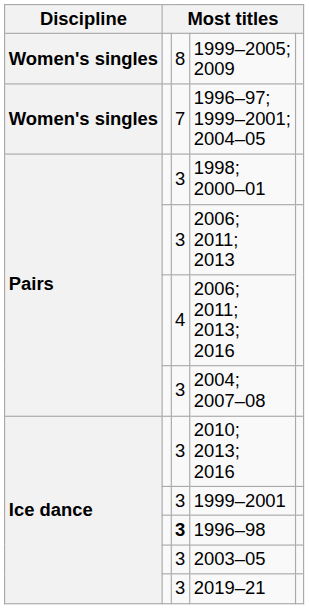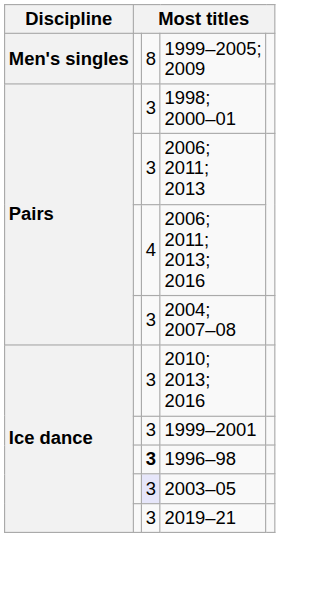 <table class="wikitable unsortable" style="text-align:left">
 <tr>
 <th scope="col">Discipline</th>
 <th colspan="4" scope="col">Most titles</th>
 </tr>
 <tr>
-<th scope="row" style="text-align:left">Women's singles</th>
+<th scope="row" style="text-align:left">Men's singles</th>
 <td></td>
 <td>8</td>
 <td>1999–2005;<br>2009</td>
-<td></td>
-</tr>
-<tr>
-<th scope="row" style="text-align:left">Women's singles</th>
-<td></td>
-<td>7</td>
-<td>1996–97;<br>1999–2001;<br>2004–05</td>
 <td></td>
 </tr>
 <tr>
 <th rowspan="4" scope="row" style="text-align:left">Pairs</th>
 <td></td>
 <td>3</td>
 <td>1998;<br>2000–01</td>
 <td></td>
 </tr>
 <tr>
 <td></td>
 <td>3</td>
 <td>2006;<br>2011;<br>2013</td>
 <td rowspan="2"></td>
 </tr>
 <tr>
 <td></td>
 <td>4</td>
 <td>2006;<br>2011;<br>2013;<br>2016</td>
 </tr>
 <tr>
 <td></td>
 <td>3</td>
 <td>2004;<br>2007–08</td>
 <td></td>
 </tr>
 <tr>
 <th rowspan="5" scope="row" style="text-align:left">Ice dance</th>
 <td></td>
 <td>3</td>
 <td>2010;<br>2013;<br>2016</td>
 <td></td>
 </tr>
 <tr>
 <td></td>
 <td>3</td>
 <td>1999–2001</td>
 <td></td>
 </tr>
 <tr>
 <td></td>
 <td><strong>3</strong></td>
 <td>1996–98</td>
 <td></td>
 </tr>
 <tr>
 <td></td>
-<td>3</td>
+<td style="background: lavender;">3</td>
 <td>2003–05</td>
 <td></td>
 </tr>
 <tr>
 <td></td>
 <td>3</td>
 <td>2019–21</td>
 <td></td>
 </tr>
 </table>
